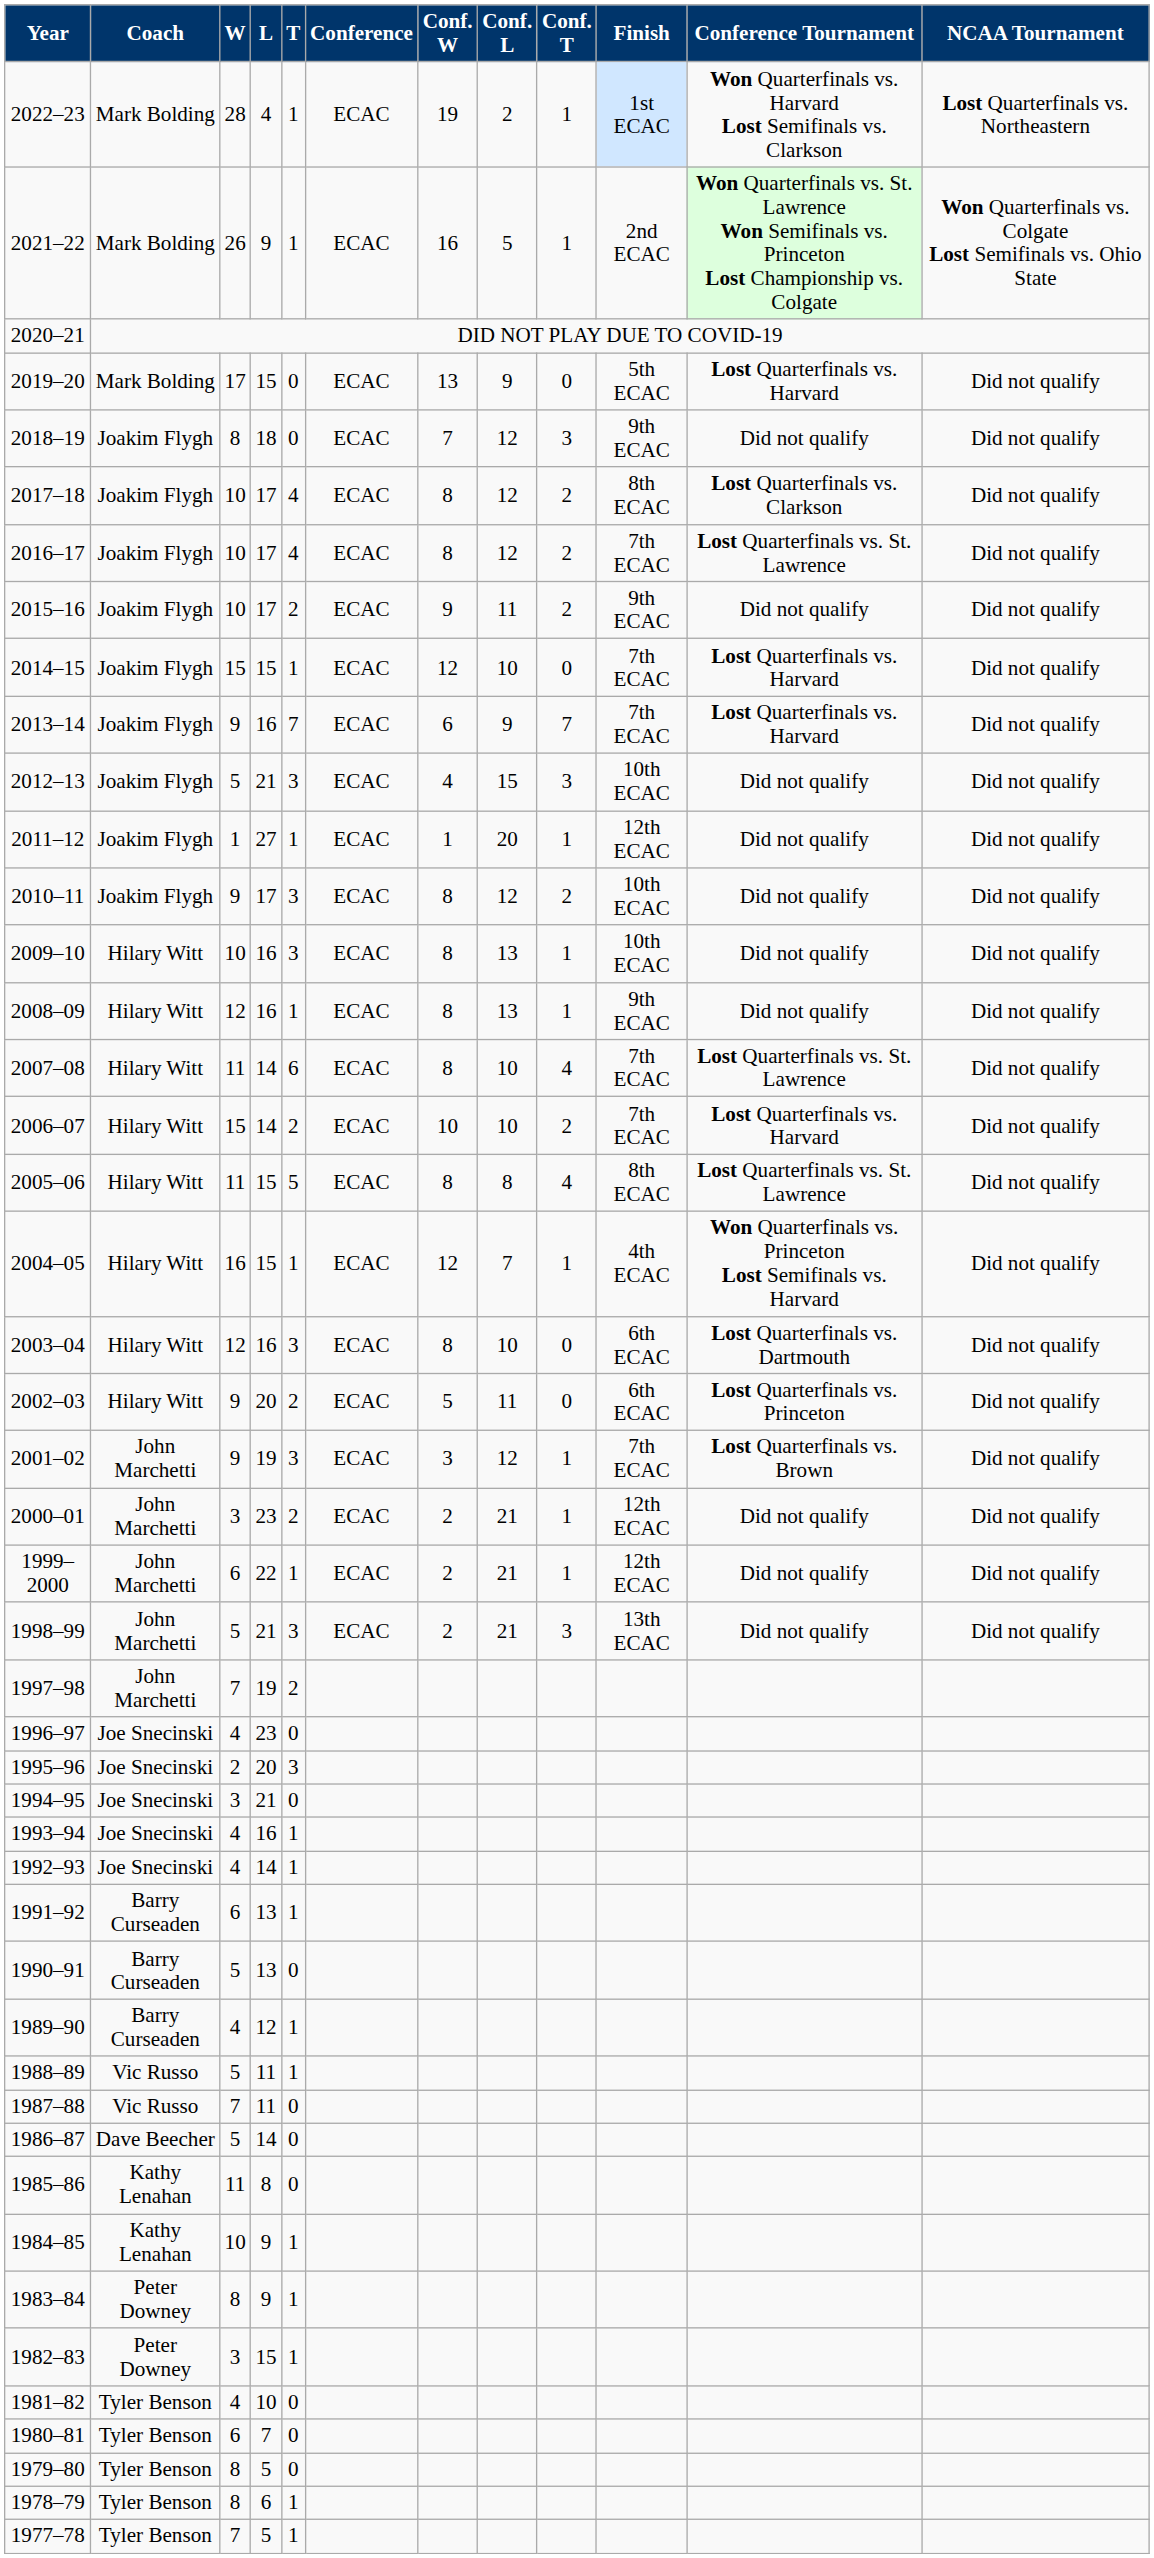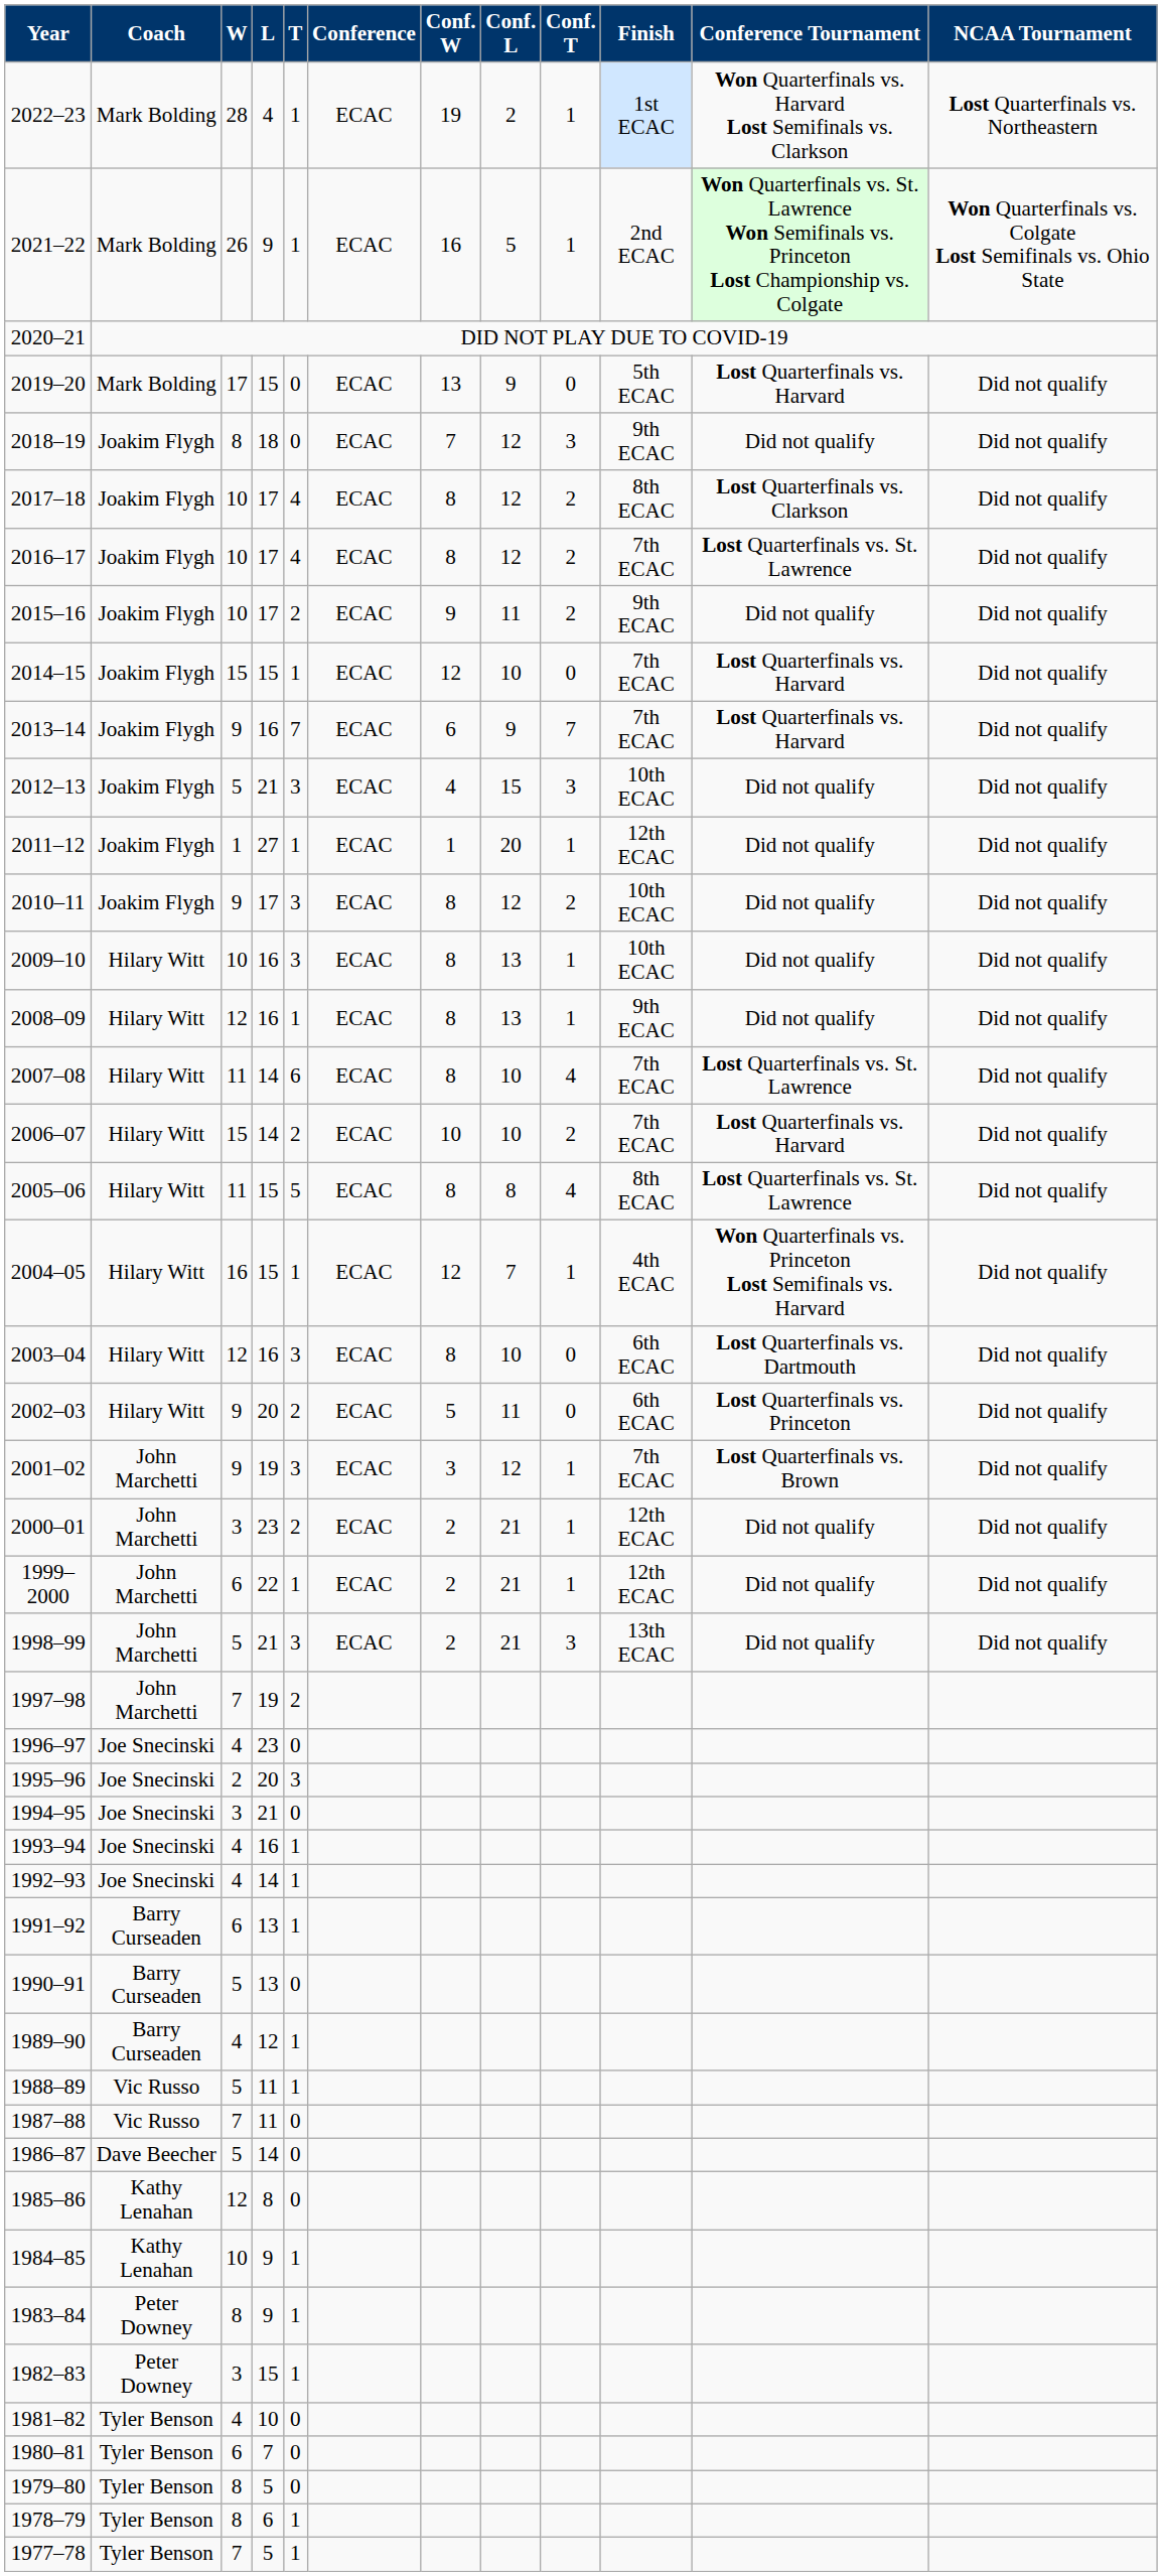 <table class="wikitable">
 <tr style="text-align:center; background:#00356B; color:#fff;">
 <td><strong>Year</strong></td>
 <td><strong>Coach</strong></td>
 <td><strong>W</strong></td>
 <td><strong>L</strong></td>
 <td><strong>T</strong></td>
 <td><strong>Conference</strong></td>
 <td><strong>Conf. <br> W</strong></td>
 <td><strong>Conf. <br> L</strong></td>
 <td><strong>Conf. <br> T</strong></td>
 <td><strong>Finish</strong></td>
 <td><strong>Conference Tournament</strong></td>
 <td><strong>NCAA Tournament</strong></td>
 </tr>
 <tr style="text-align:center;" bgcolor="">
 <td>2022–23</td>
 <td>Mark Bolding</td>
 <td>28</td>
 <td>4</td>
 <td>1</td>
 <td>ECAC</td>
 <td>19</td>
 <td>2</td>
 <td>1</td>
 <td style="background:#d0e7ff;">1st ECAC</td>
 <td><strong>Won</strong> Quarterfinals vs. Harvard  <br> <strong>Lost</strong> Semifinals vs. Clarkson </td>
 <td><strong>Lost</strong> Quarterfinals vs. Northeastern </td>
 </tr>
 <tr style="text-align:center;" bgcolor="">
 <td>2021–22</td>
 <td>Mark Bolding</td>
 <td>26</td>
 <td>9</td>
 <td>1</td>
 <td>ECAC</td>
 <td>16</td>
 <td>5</td>
 <td>1</td>
 <td>2nd ECAC</td>
 <td style="background:#ddffdd;"><strong>Won</strong> Quarterfinals vs. St. Lawrence  <br> <strong>Won</strong> Semifinals vs. Princeton  <br> <strong>Lost</strong> Championship vs. Colgate </td>
 <td><strong>Won</strong> Quarterfinals vs. Colgate  <br> <strong>Lost</strong> Semifinals vs. Ohio State </td>
 </tr>
 <tr style="text-align:center;" bgcolor="">
 <td>2020–21</td>
 <td colspan="11">DID NOT PLAY DUE TO COVID-19</td>
 </tr>
 <tr style="text-align:center;" bgcolor="">
 <td>2019–20</td>
 <td>Mark Bolding</td>
 <td>17</td>
 <td>15</td>
 <td>0</td>
 <td>ECAC</td>
 <td>13</td>
 <td>9</td>
 <td>0</td>
 <td>5th ECAC</td>
 <td><strong>Lost</strong> Quarterfinals vs. Harvard </td>
 <td>Did not qualify</td>
 </tr>
 <tr style="text-align:center;" bgcolor="">
 <td>2018–19</td>
 <td>Joakim Flygh</td>
 <td>8</td>
 <td>18</td>
 <td>0</td>
 <td>ECAC</td>
 <td>7</td>
 <td>12</td>
 <td>3</td>
 <td>9th ECAC</td>
 <td>Did not qualify</td>
 <td>Did not qualify</td>
 </tr>
 <tr style="text-align:center;" bgcolor="">
 <td>2017–18</td>
 <td>Joakim Flygh</td>
 <td>10</td>
 <td>17</td>
 <td>4</td>
 <td>ECAC</td>
 <td>8</td>
 <td>12</td>
 <td>2</td>
 <td>8th ECAC</td>
 <td><strong>Lost</strong> Quarterfinals vs. Clarkson </td>
 <td>Did not qualify</td>
 </tr>
 <tr style="text-align:center;" bgcolor="">
 <td>2016–17</td>
 <td>Joakim Flygh</td>
 <td>10</td>
 <td>17</td>
 <td>4</td>
 <td>ECAC</td>
 <td>8</td>
 <td>12</td>
 <td>2</td>
 <td>7th ECAC</td>
 <td><strong>Lost</strong> Quarterfinals vs. St. Lawrence </td>
 <td>Did not qualify</td>
 </tr>
 <tr style="text-align:center;" bgcolor="">
 <td>2015–16</td>
 <td>Joakim Flygh</td>
 <td>10</td>
 <td>17</td>
 <td>2</td>
 <td>ECAC</td>
 <td>9</td>
 <td>11</td>
 <td>2</td>
 <td>9th ECAC</td>
 <td>Did not qualify</td>
 <td>Did not qualify</td>
 </tr>
 <tr style="text-align:center;" bgcolor="">
 <td>2014–15</td>
 <td>Joakim Flygh</td>
 <td>15</td>
 <td>15</td>
 <td>1</td>
 <td>ECAC</td>
 <td>12</td>
 <td>10</td>
 <td>0</td>
 <td>7th ECAC</td>
 <td><strong>Lost</strong> Quarterfinals vs. Harvard </td>
 <td>Did not qualify</td>
 </tr>
 <tr style="text-align:center;" bgcolor="">
 <td>2013–14</td>
 <td>Joakim Flygh</td>
 <td>9</td>
 <td>16</td>
 <td>7</td>
 <td>ECAC</td>
 <td>6</td>
 <td>9</td>
 <td>7</td>
 <td>7th ECAC</td>
 <td><strong>Lost</strong> Quarterfinals vs. Harvard </td>
 <td>Did not qualify</td>
 </tr>
 <tr style="text-align:center;" bgcolor="">
 <td>2012–13</td>
 <td>Joakim Flygh</td>
 <td>5</td>
 <td>21</td>
 <td>3</td>
 <td>ECAC</td>
 <td>4</td>
 <td>15</td>
 <td>3</td>
 <td>10th ECAC</td>
 <td>Did not qualify</td>
 <td>Did not qualify</td>
 </tr>
 <tr style="text-align:center;" bgcolor="">
 <td>2011–12</td>
 <td>Joakim Flygh</td>
 <td>1</td>
 <td>27</td>
 <td>1</td>
 <td>ECAC</td>
 <td>1</td>
 <td>20</td>
 <td>1</td>
 <td>12th ECAC</td>
 <td>Did not qualify</td>
 <td>Did not qualify</td>
 </tr>
 <tr style="text-align:center;" bgcolor="">
 <td>2010–11</td>
 <td>Joakim Flygh</td>
 <td>9</td>
 <td>17</td>
 <td>3</td>
 <td>ECAC</td>
 <td>8</td>
 <td>12</td>
 <td>2</td>
 <td>10th ECAC</td>
 <td>Did not qualify</td>
 <td>Did not qualify</td>
 </tr>
 <tr style="text-align:center;" bgcolor="">
 <td>2009–10</td>
 <td>Hilary Witt</td>
 <td>10</td>
 <td>16</td>
 <td>3</td>
 <td>ECAC</td>
 <td>8</td>
 <td>13</td>
 <td>1</td>
 <td>10th ECAC</td>
 <td>Did not qualify</td>
 <td>Did not qualify</td>
 </tr>
 <tr style="text-align:center;" bgcolor="">
 <td>2008–09</td>
 <td>Hilary Witt</td>
 <td>12</td>
 <td>16</td>
 <td>1</td>
 <td>ECAC</td>
 <td>8</td>
 <td>13</td>
 <td>1</td>
 <td>9th ECAC</td>
 <td>Did not qualify</td>
 <td>Did not qualify</td>
 </tr>
 <tr style="text-align:center;" bgcolor="">
 <td>2007–08</td>
 <td>Hilary Witt</td>
 <td>11</td>
 <td>14</td>
 <td>6</td>
 <td>ECAC</td>
 <td>8</td>
 <td>10</td>
 <td>4</td>
 <td>7th ECAC</td>
 <td><strong>Lost</strong> Quarterfinals vs. St. Lawrence </td>
 <td>Did not qualify</td>
 </tr>
 <tr style="text-align:center;" bgcolor="">
 <td>2006–07</td>
 <td>Hilary Witt</td>
 <td>15</td>
 <td>14</td>
 <td>2</td>
 <td>ECAC</td>
 <td>10</td>
 <td>10</td>
 <td>2</td>
 <td>7th ECAC</td>
 <td><strong>Lost</strong> Quarterfinals vs. Harvard </td>
 <td>Did not qualify</td>
 </tr>
 <tr style="text-align:center;" bgcolor="">
 <td>2005–06</td>
 <td>Hilary Witt</td>
 <td>11</td>
 <td>15</td>
 <td>5</td>
 <td>ECAC</td>
 <td>8</td>
 <td>8</td>
 <td>4</td>
 <td>8th ECAC</td>
 <td><strong>Lost</strong> Quarterfinals vs. St. Lawrence </td>
 <td>Did not qualify</td>
 </tr>
 <tr style="text-align:center;" bgcolor="">
 <td>2004–05</td>
 <td>Hilary Witt</td>
 <td>16</td>
 <td>15</td>
 <td>1</td>
 <td>ECAC</td>
 <td>12</td>
 <td>7</td>
 <td>1</td>
 <td>4th ECAC</td>
 <td><strong>Won</strong> Quarterfinals vs. Princeton  <br> <strong>Lost</strong> Semifinals vs. Harvard </td>
 <td>Did not qualify</td>
 </tr>
 <tr style="text-align:center;" bgcolor="">
 <td>2003–04</td>
 <td>Hilary Witt</td>
 <td>12</td>
 <td>16</td>
 <td>3</td>
 <td>ECAC</td>
 <td>8</td>
 <td>10</td>
 <td>0</td>
 <td>6th ECAC</td>
 <td><strong>Lost</strong> Quarterfinals vs. Dartmouth </td>
 <td>Did not qualify</td>
 </tr>
 <tr style="text-align:center;" bgcolor="">
 <td>2002–03</td>
 <td>Hilary Witt</td>
 <td>9</td>
 <td>20</td>
 <td>2</td>
 <td>ECAC</td>
 <td>5</td>
 <td>11</td>
 <td>0</td>
 <td>6th ECAC</td>
 <td><strong>Lost</strong> Quarterfinals vs. Princeton </td>
 <td>Did not qualify</td>
 </tr>
 <tr style="text-align:center;" bgcolor="">
 <td>2001–02</td>
 <td>John Marchetti</td>
 <td>9</td>
 <td>19</td>
 <td>3</td>
 <td>ECAC</td>
 <td>3</td>
 <td>12</td>
 <td>1</td>
 <td>7th ECAC</td>
 <td><strong>Lost</strong> Quarterfinals vs. Brown </td>
 <td>Did not qualify</td>
 </tr>
 <tr style="text-align:center;" bgcolor="">
 <td>2000–01</td>
 <td>John Marchetti</td>
 <td>3</td>
 <td>23</td>
 <td>2</td>
 <td>ECAC</td>
 <td>2</td>
 <td>21</td>
 <td>1</td>
 <td>12th ECAC</td>
 <td>Did not qualify</td>
 <td>Did not qualify</td>
 </tr>
 <tr style="text-align:center;" bgcolor="">
 <td>1999–2000</td>
 <td>John Marchetti</td>
 <td>6</td>
 <td>22</td>
 <td>1</td>
 <td>ECAC</td>
 <td>2</td>
 <td>21</td>
 <td>1</td>
 <td>12th ECAC</td>
 <td>Did not qualify</td>
 <td>Did not qualify</td>
 </tr>
 <tr style="text-align:center;" bgcolor="">
 <td>1998–99</td>
 <td>John Marchetti</td>
 <td>5</td>
 <td>21</td>
 <td>3</td>
 <td>ECAC</td>
 <td>2</td>
 <td>21</td>
 <td>3</td>
 <td>13th ECAC</td>
 <td>Did not qualify</td>
 <td>Did not qualify</td>
 </tr>
 <tr style="text-align:center;" bgcolor="">
 <td>1997–98</td>
 <td>John Marchetti</td>
 <td>7</td>
 <td>19</td>
 <td>2</td>
 <td></td>
 <td></td>
 <td></td>
 <td></td>
 <td></td>
 <td></td>
 <td></td>
 </tr>
 <tr style="text-align:center;" bgcolor="">
 <td>1996–97</td>
 <td>Joe Snecinski</td>
 <td>4</td>
 <td>23</td>
 <td>0</td>
 <td></td>
 <td></td>
 <td></td>
 <td></td>
 <td></td>
 <td></td>
 <td></td>
 </tr>
 <tr style="text-align:center;" bgcolor="">
 <td>1995–96</td>
 <td>Joe Snecinski</td>
 <td>2</td>
 <td>20</td>
 <td>3</td>
 <td></td>
 <td></td>
 <td></td>
 <td></td>
 <td></td>
 <td></td>
 <td></td>
 </tr>
 <tr style="text-align:center;" bgcolor="">
 <td>1994–95</td>
 <td>Joe Snecinski</td>
 <td>3</td>
 <td>21</td>
 <td>0</td>
 <td></td>
 <td></td>
 <td></td>
 <td></td>
 <td></td>
 <td></td>
 <td></td>
 </tr>
 <tr style="text-align:center;" bgcolor="">
 <td>1993–94</td>
 <td>Joe Snecinski</td>
 <td>4</td>
 <td>16</td>
 <td>1</td>
 <td></td>
 <td></td>
 <td></td>
 <td></td>
 <td></td>
 <td></td>
 <td></td>
 </tr>
 <tr style="text-align:center;" bgcolor="">
 <td>1992–93</td>
 <td>Joe Snecinski</td>
 <td>4</td>
 <td>14</td>
 <td>1</td>
 <td></td>
 <td></td>
 <td></td>
 <td></td>
 <td></td>
 <td></td>
 <td></td>
 </tr>
 <tr style="text-align:center;" bgcolor="">
 <td>1991–92</td>
 <td>Barry Curseaden</td>
 <td>6</td>
 <td>13</td>
 <td>1</td>
 <td></td>
 <td></td>
 <td></td>
 <td></td>
 <td></td>
 <td></td>
 <td></td>
 </tr>
 <tr style="text-align:center;" bgcolor="">
 <td>1990–91</td>
 <td>Barry Curseaden</td>
 <td>5</td>
 <td>13</td>
 <td>0</td>
 <td></td>
 <td></td>
 <td></td>
 <td></td>
 <td></td>
 <td></td>
 <td></td>
 </tr>
 <tr style="text-align:center;" bgcolor="">
 <td>1989–90</td>
 <td>Barry Curseaden</td>
 <td>4</td>
 <td>12</td>
 <td>1</td>
 <td></td>
 <td></td>
 <td></td>
 <td></td>
 <td></td>
 <td></td>
 <td></td>
 </tr>
 <tr style="text-align:center;" bgcolor="">
 <td>1988–89</td>
 <td>Vic Russo</td>
 <td>5</td>
 <td>11</td>
 <td>1</td>
 <td></td>
 <td></td>
 <td></td>
 <td></td>
 <td></td>
 <td></td>
 <td></td>
 </tr>
 <tr style="text-align:center;" bgcolor="">
 <td>1987–88</td>
 <td>Vic Russo</td>
 <td>7</td>
 <td>11</td>
 <td>0</td>
 <td></td>
 <td></td>
 <td></td>
 <td></td>
 <td></td>
 <td></td>
 <td></td>
 </tr>
 <tr style="text-align:center;" bgcolor="">
 <td>1986–87</td>
 <td>Dave Beecher</td>
 <td>5</td>
 <td>14</td>
 <td>0</td>
 <td></td>
 <td></td>
 <td></td>
 <td></td>
 <td></td>
 <td></td>
 <td></td>
 </tr>
 <tr style="text-align:center;" bgcolor="">
 <td>1985–86</td>
 <td>Kathy Lenahan</td>
-<td>11</td>
+<td>12</td>
 <td>8</td>
 <td>0</td>
 <td></td>
 <td></td>
 <td></td>
 <td></td>
 <td></td>
 <td></td>
 <td></td>
 </tr>
 <tr style="text-align:center;" bgcolor="">
 <td>1984–85</td>
 <td>Kathy Lenahan</td>
 <td>10</td>
 <td>9</td>
 <td>1</td>
 <td></td>
 <td></td>
 <td></td>
 <td></td>
 <td></td>
 <td></td>
 <td></td>
 </tr>
 <tr style="text-align:center;" bgcolor="">
 <td>1983–84</td>
 <td>Peter Downey</td>
 <td>8</td>
 <td>9</td>
 <td>1</td>
 <td></td>
 <td></td>
 <td></td>
 <td></td>
 <td></td>
 <td></td>
 <td></td>
 </tr>
 <tr style="text-align:center;" bgcolor="">
 <td>1982–83</td>
 <td>Peter Downey</td>
 <td>3</td>
 <td>15</td>
 <td>1</td>
 <td></td>
 <td></td>
 <td></td>
 <td></td>
 <td></td>
 <td></td>
 <td></td>
 </tr>
 <tr style="text-align:center;" bgcolor="">
 <td>1981–82</td>
 <td>Tyler Benson</td>
 <td>4</td>
 <td>10</td>
 <td>0</td>
 <td></td>
 <td></td>
 <td></td>
 <td></td>
 <td></td>
 <td></td>
 <td></td>
 </tr>
 <tr style="text-align:center;" bgcolor="">
 <td>1980–81</td>
 <td>Tyler Benson</td>
 <td>6</td>
 <td>7</td>
 <td>0</td>
 <td></td>
 <td></td>
 <td></td>
 <td></td>
 <td></td>
 <td></td>
 <td></td>
 </tr>
 <tr style="text-align:center;" bgcolor="">
 <td>1979–80</td>
 <td>Tyler Benson</td>
 <td>8</td>
 <td>5</td>
 <td>0</td>
 <td></td>
 <td></td>
 <td></td>
 <td></td>
 <td></td>
 <td></td>
 <td></td>
 </tr>
 <tr style="text-align:center;" bgcolor="">
 <td>1978–79</td>
 <td>Tyler Benson</td>
 <td>8</td>
 <td>6</td>
 <td>1</td>
 <td></td>
 <td></td>
 <td></td>
 <td></td>
 <td></td>
 <td></td>
 <td></td>
 </tr>
 <tr style="text-align:center;" bgcolor="">
 <td>1977–78</td>
 <td>Tyler Benson</td>
 <td>7</td>
 <td>5</td>
 <td>1</td>
 <td></td>
 <td></td>
 <td></td>
 <td></td>
 <td></td>
 <td></td>
 <td></td>
 </tr>
 </table>
